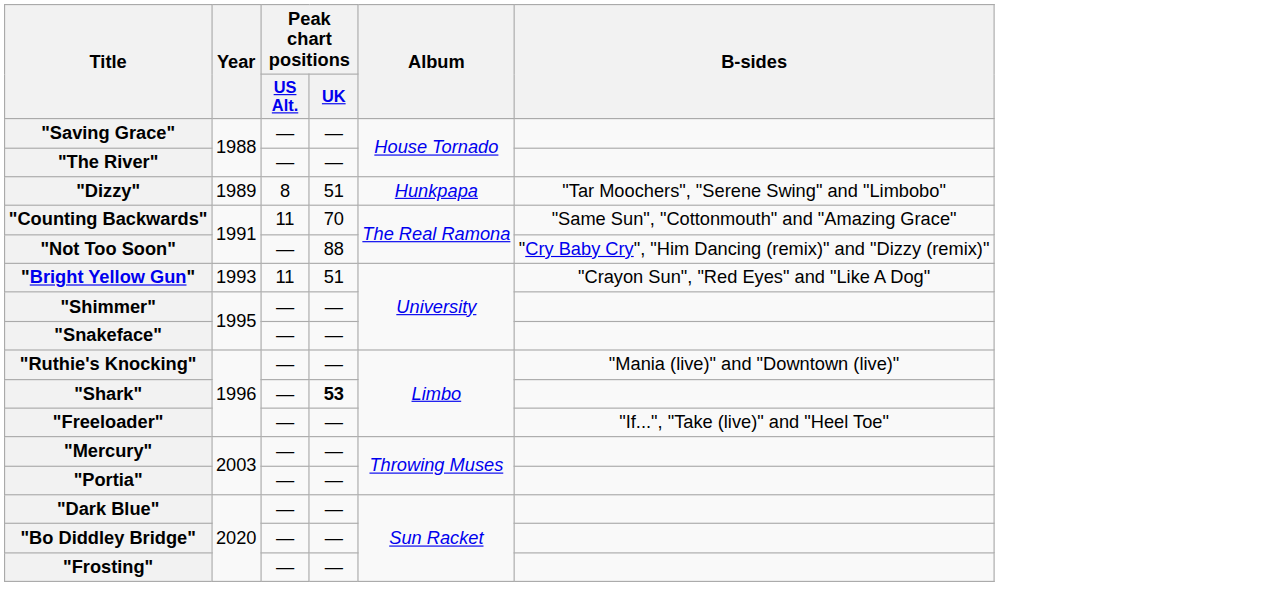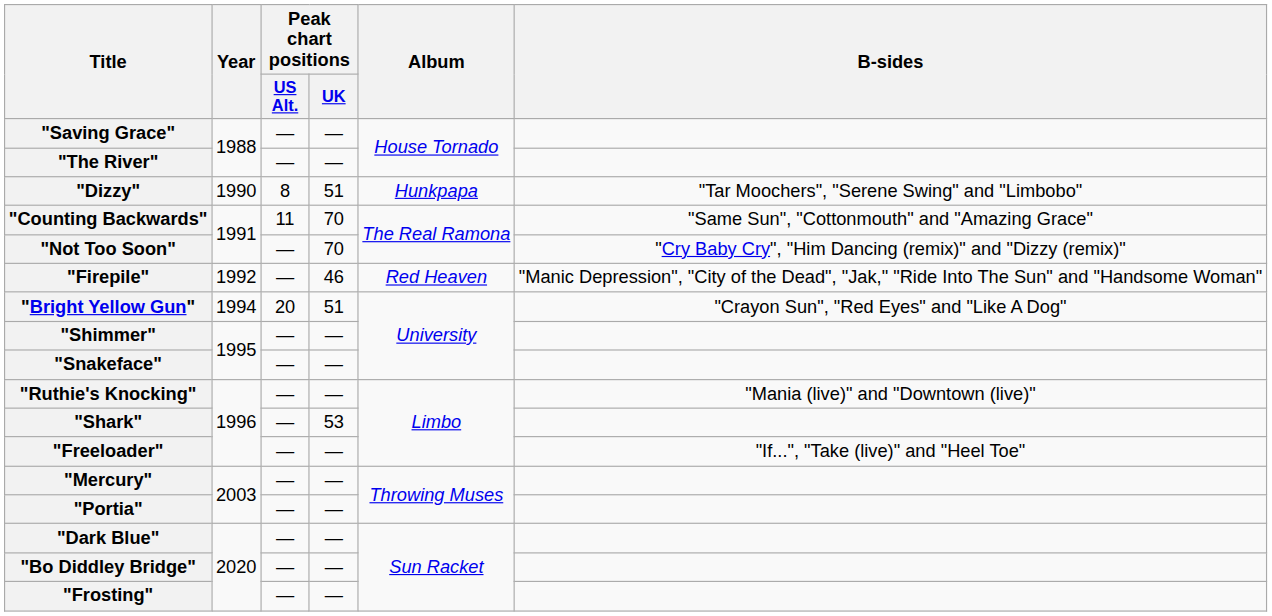 <table class="wikitable plainrowheaders" style="text-align:center;">
 <tr>
 <th rowspan="2">Title</th>
 <th rowspan="2">Year</th>
 <th colspan="2">Peak chart positions</th>
 <th rowspan="2">Album</th>
 <th rowspan="2">B-sides</th>
 </tr>
 <tr>
 <th scope="col" style="width:2.5em;font-size:90%;"><a href='#'>US<br>Alt.</a><br></th>
 <th scope="col" style="width:2.5em;font-size:90%;"><a href='#'>UK</a><br></th>
 </tr>
 <tr>
 <th scope="row">"Saving Grace"</th>
 <td rowspan="2">1988</td>
 <td>—</td>
 <td>—</td>
 <td rowspan="2"><em><a href='#'>House Tornado</a></em></td>
 <td></td>
 </tr>
 <tr>
 <th scope="row">"The River"</th>
 <td>—</td>
 <td>—</td>
 <td></td>
 </tr>
 <tr>
 <th scope="row">"Dizzy"</th>
-<td>1989</td>
+<td>1990</td>
 <td>8</td>
 <td>51</td>
 <td><em><a href='#'>Hunkpapa</a></em></td>
 <td>"Tar Moochers", "Serene Swing" and "Limbobo"</td>
 </tr>
 <tr>
 <th scope="row">"Counting Backwards"</th>
 <td rowspan="2">1991</td>
 <td>11</td>
 <td>70</td>
 <td rowspan="2"><em><a href='#'>The Real Ramona</a></em></td>
 <td>"Same Sun", "Cottonmouth" and "Amazing Grace"</td>
 </tr>
 <tr>
 <th scope="row">"Not Too Soon"</th>
 <td>—</td>
-<td>88</td>
+<td>70</td>
 <td>"<a href='#'>Cry Baby Cry</a>", "Him Dancing (remix)" and "Dizzy (remix)"</td>
 </tr>
 <tr>
+<th scope="row">"Firepile"</th>
+<td>1992</td>
+<td>—</td>
+<td>46</td>
+<td><em><a href='#'>Red Heaven</a></em></td>
+<td>"Manic Depression", "City of the Dead", "Jak," "Ride Into The Sun" and "Handsome Woman"</td>
+</tr>
+<tr>
 <th scope="row">"<a href='#'>Bright Yellow Gun</a>"</th>
-<td>1993</td>
-<td>11</td>
+<td>1994</td>
+<td>20</td>
 <td>51</td>
 <td rowspan="3"><em><a href='#'>University</a></em></td>
 <td>"Crayon Sun", "Red Eyes" and "Like A Dog"</td>
 </tr>
 <tr>
 <th scope="row">"Shimmer"</th>
 <td rowspan="2">1995</td>
 <td>—</td>
 <td>—</td>
 <td></td>
 </tr>
 <tr>
 <th scope="row">"Snakeface"</th>
 <td>—</td>
 <td>—</td>
 <td></td>
 </tr>
 <tr>
 <th scope="row">"Ruthie's Knocking"</th>
 <td rowspan="3">1996</td>
 <td>—</td>
 <td>—</td>
 <td rowspan="3"><em><a href='#'>Limbo</a></em></td>
 <td>"Mania (live)" and "Downtown (live)"</td>
 </tr>
 <tr>
 <th scope="row">"Shark"</th>
 <td>—</td>
-<td><strong>53</strong></td>
+<td>53</td>
 <td></td>
 </tr>
 <tr>
 <th scope="row">"Freeloader"</th>
 <td>—</td>
 <td>—</td>
 <td>"If...", "Take (live)" and "Heel Toe"</td>
 </tr>
 <tr>
 <th scope="row">"Mercury"</th>
 <td rowspan="2">2003</td>
 <td>—</td>
 <td>—</td>
 <td rowspan="2"><em><a href='#'>Throwing Muses</a></em></td>
 <td></td>
 </tr>
 <tr>
 <th scope="row">"Portia"</th>
 <td>—</td>
 <td>—</td>
 <td></td>
 </tr>
 <tr>
 <th scope="row">"Dark Blue"</th>
 <td rowspan="3">2020</td>
 <td>—</td>
 <td>—</td>
 <td rowspan="3"><em><a href='#'>Sun Racket</a></em></td>
 <td></td>
 </tr>
 <tr>
 <th scope="row">"Bo Diddley Bridge"</th>
 <td>—</td>
 <td>—</td>
 <td></td>
 </tr>
 <tr>
 <th scope="row">"Frosting"</th>
 <td>—</td>
 <td>—</td>
 <td></td>
 </tr>
 </table>
